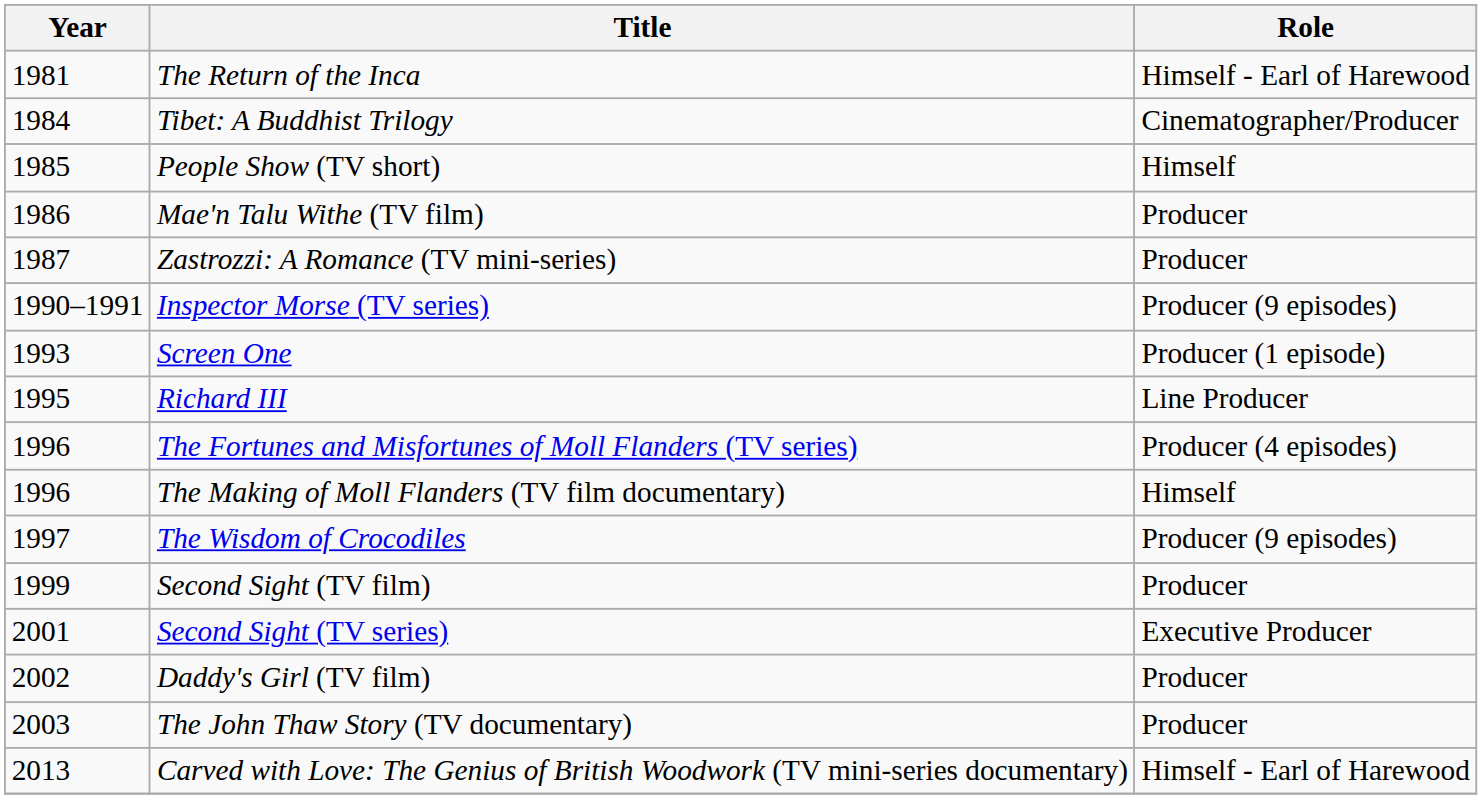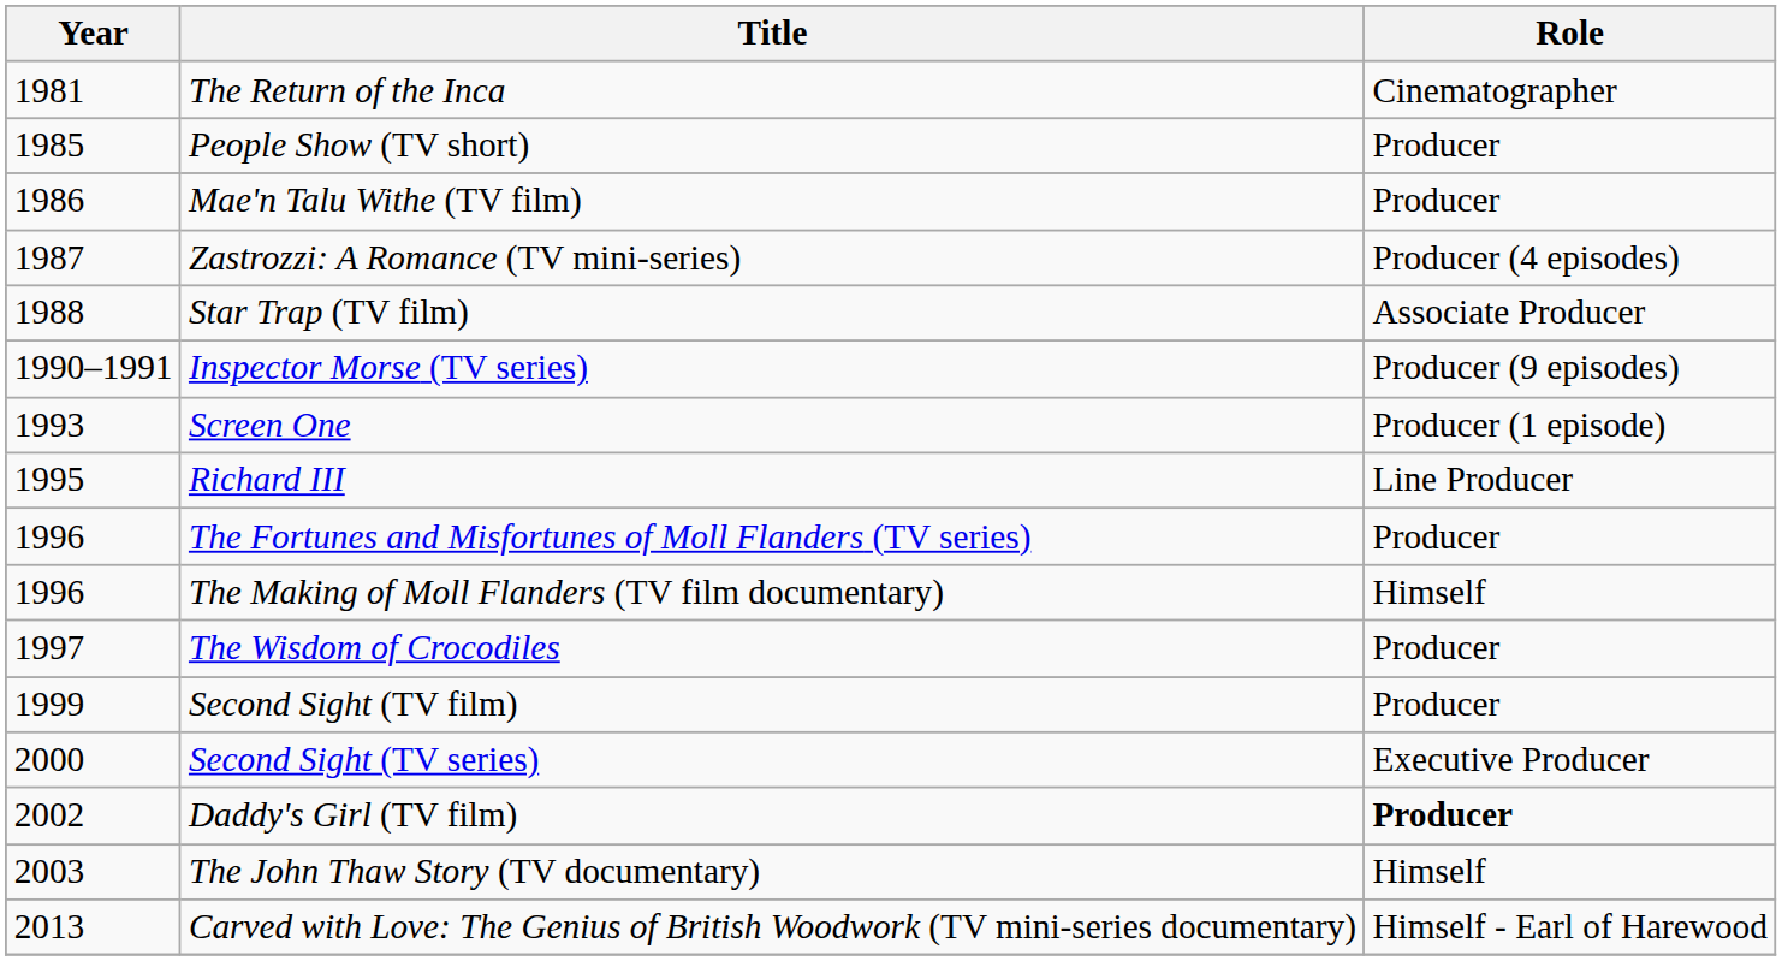 <table class="wikitable sortable">
 <tr>
 <th>Year</th>
 <th>Title</th>
 <th>Role</th>
 </tr>
 <tr>
 <td>1981</td>
 <td><em>The Return of the Inca</em></td>
-<td>Himself - Earl of Harewood</td>
-</tr>
-<tr>
-<td>1984</td>
-<td><em>Tibet: A Buddhist Trilogy</em></td>
-<td>Cinematographer/Producer</td>
+<td>Cinematographer</td>
 </tr>
 <tr>
 <td>1985</td>
 <td><em>People Show</em> (TV short)</td>
-<td>Himself</td>
+<td>Producer</td>
 </tr>
 <tr>
 <td>1986</td>
 <td><em>Mae'n Talu Withe</em> (TV film)</td>
 <td>Producer</td>
 </tr>
 <tr>
 <td>1987</td>
 <td><em>Zastrozzi: A Romance</em> (TV mini-series)</td>
-<td>Producer</td>
+<td>Producer (4 episodes)</td>
+</tr>
+<tr>
+<td>1988</td>
+<td><em>Star Trap</em> (TV film)</td>
+<td>Associate Producer</td>
 </tr>
 <tr>
 <td>1990–1991</td>
 <td><a href='#'><em>Inspector Morse</em> (TV series)</a></td>
 <td>Producer (9 episodes)</td>
 </tr>
 <tr>
 <td>1993</td>
 <td><em><a href='#'>Screen One</a></em></td>
 <td>Producer (1 episode)</td>
 </tr>
 <tr>
 <td>1995</td>
 <td><a href='#'><em>Richard III</em></a></td>
 <td>Line Producer</td>
 </tr>
 <tr>
 <td>1996</td>
 <td><a href='#'><em>The Fortunes and Misfortunes of Moll Flanders</em> (TV series)</a></td>
-<td>Producer (4 episodes)</td>
+<td>Producer</td>
 </tr>
 <tr>
 <td>1996</td>
 <td><em>The Making of Moll Flanders</em> (TV film documentary)</td>
 <td>Himself</td>
 </tr>
 <tr>
 <td>1997</td>
 <td><em><a href='#'>The Wisdom of Crocodiles</a></em></td>
-<td>Producer (9 episodes)</td>
+<td>Producer</td>
 </tr>
 <tr>
 <td>1999</td>
 <td><em>Second Sight</em> (TV film)</td>
 <td>Producer</td>
 </tr>
 <tr>
-<td>2001</td>
+<td>2000</td>
 <td><a href='#'><em>Second Sight</em> (TV series)</a></td>
 <td>Executive Producer</td>
 </tr>
 <tr>
 <td>2002</td>
 <td><em>Daddy's Girl</em> (TV film)</td>
-<td>Producer</td>
+<td><strong>Producer</strong></td>
 </tr>
 <tr>
 <td>2003</td>
 <td><em>The John Thaw Story</em> (TV documentary)</td>
-<td>Producer</td>
+<td>Himself</td>
 </tr>
 <tr>
 <td>2013</td>
 <td><em>Carved with Love: The Genius of British Woodwork</em> (TV mini-series documentary)</td>
 <td>Himself - Earl of Harewood</td>
 </tr>
 <tr>
 </tr>
 </table>
